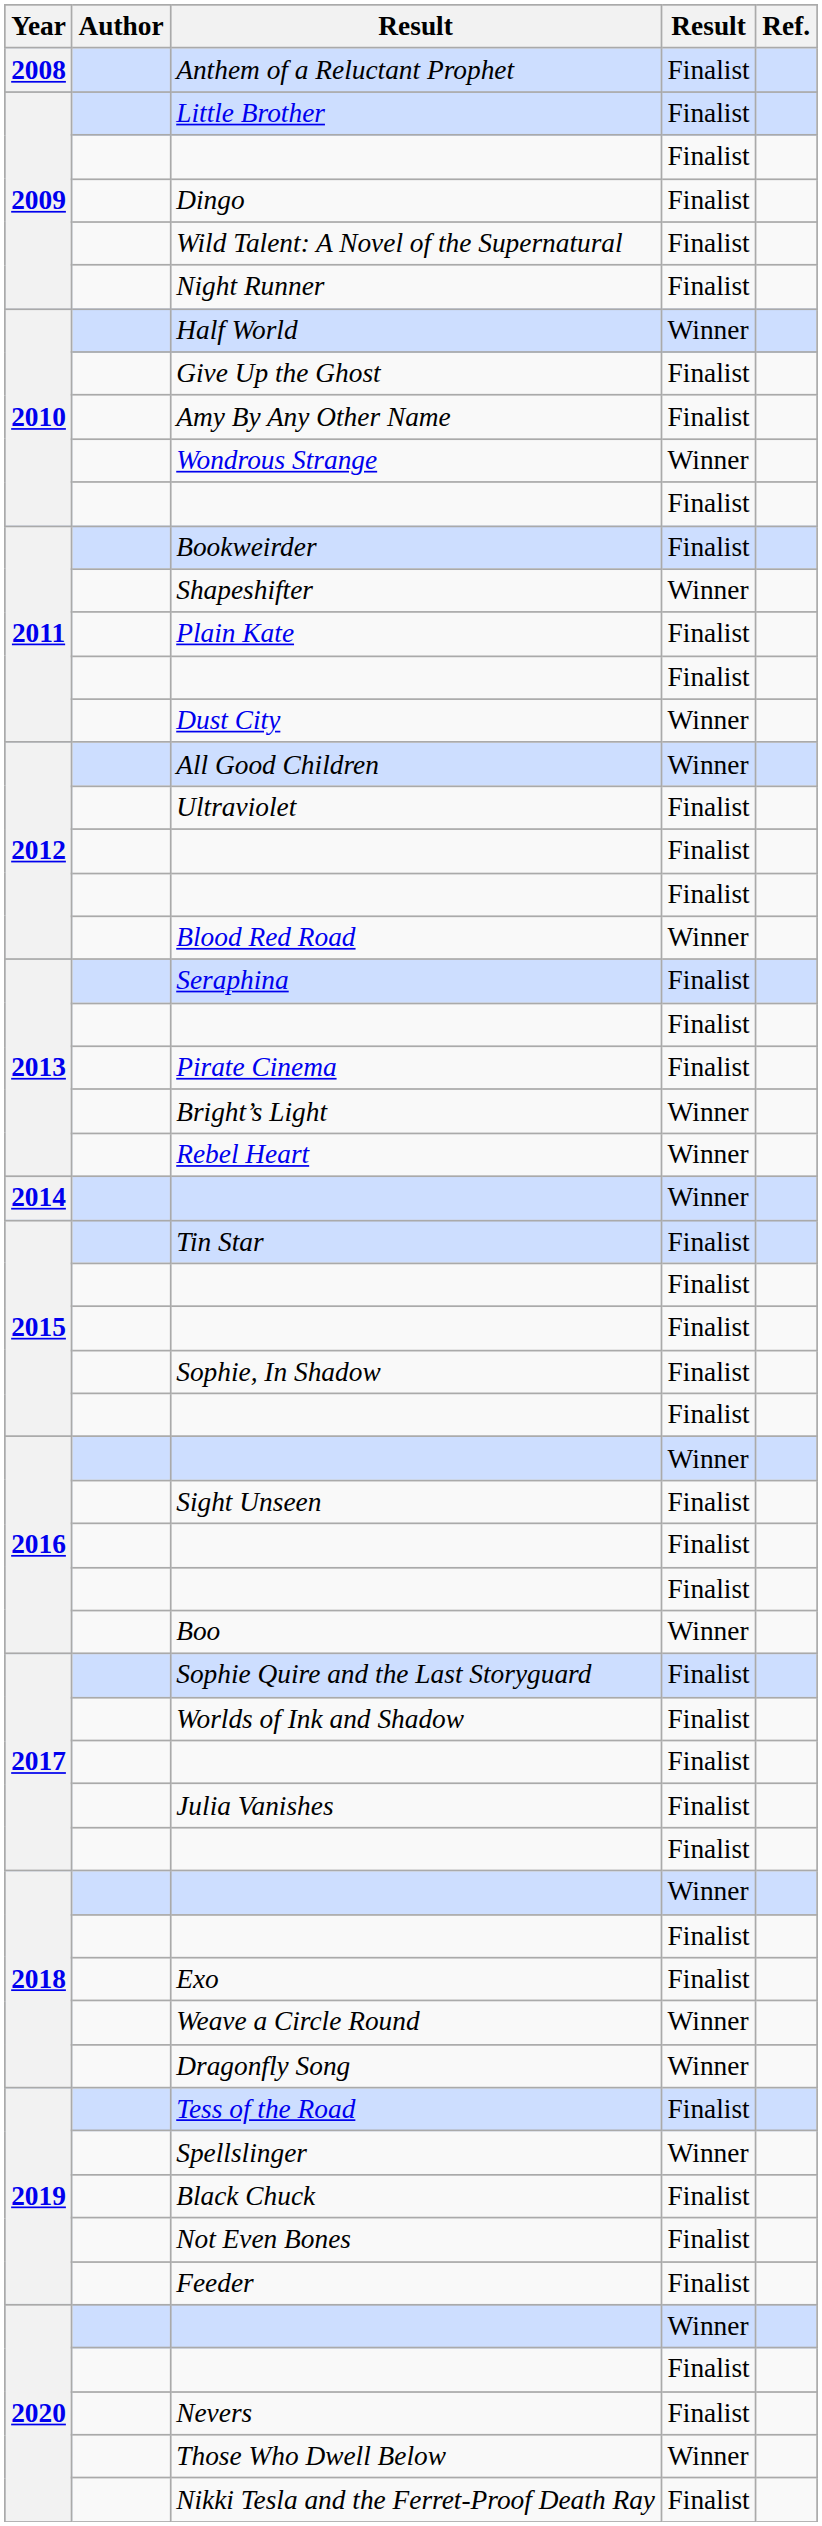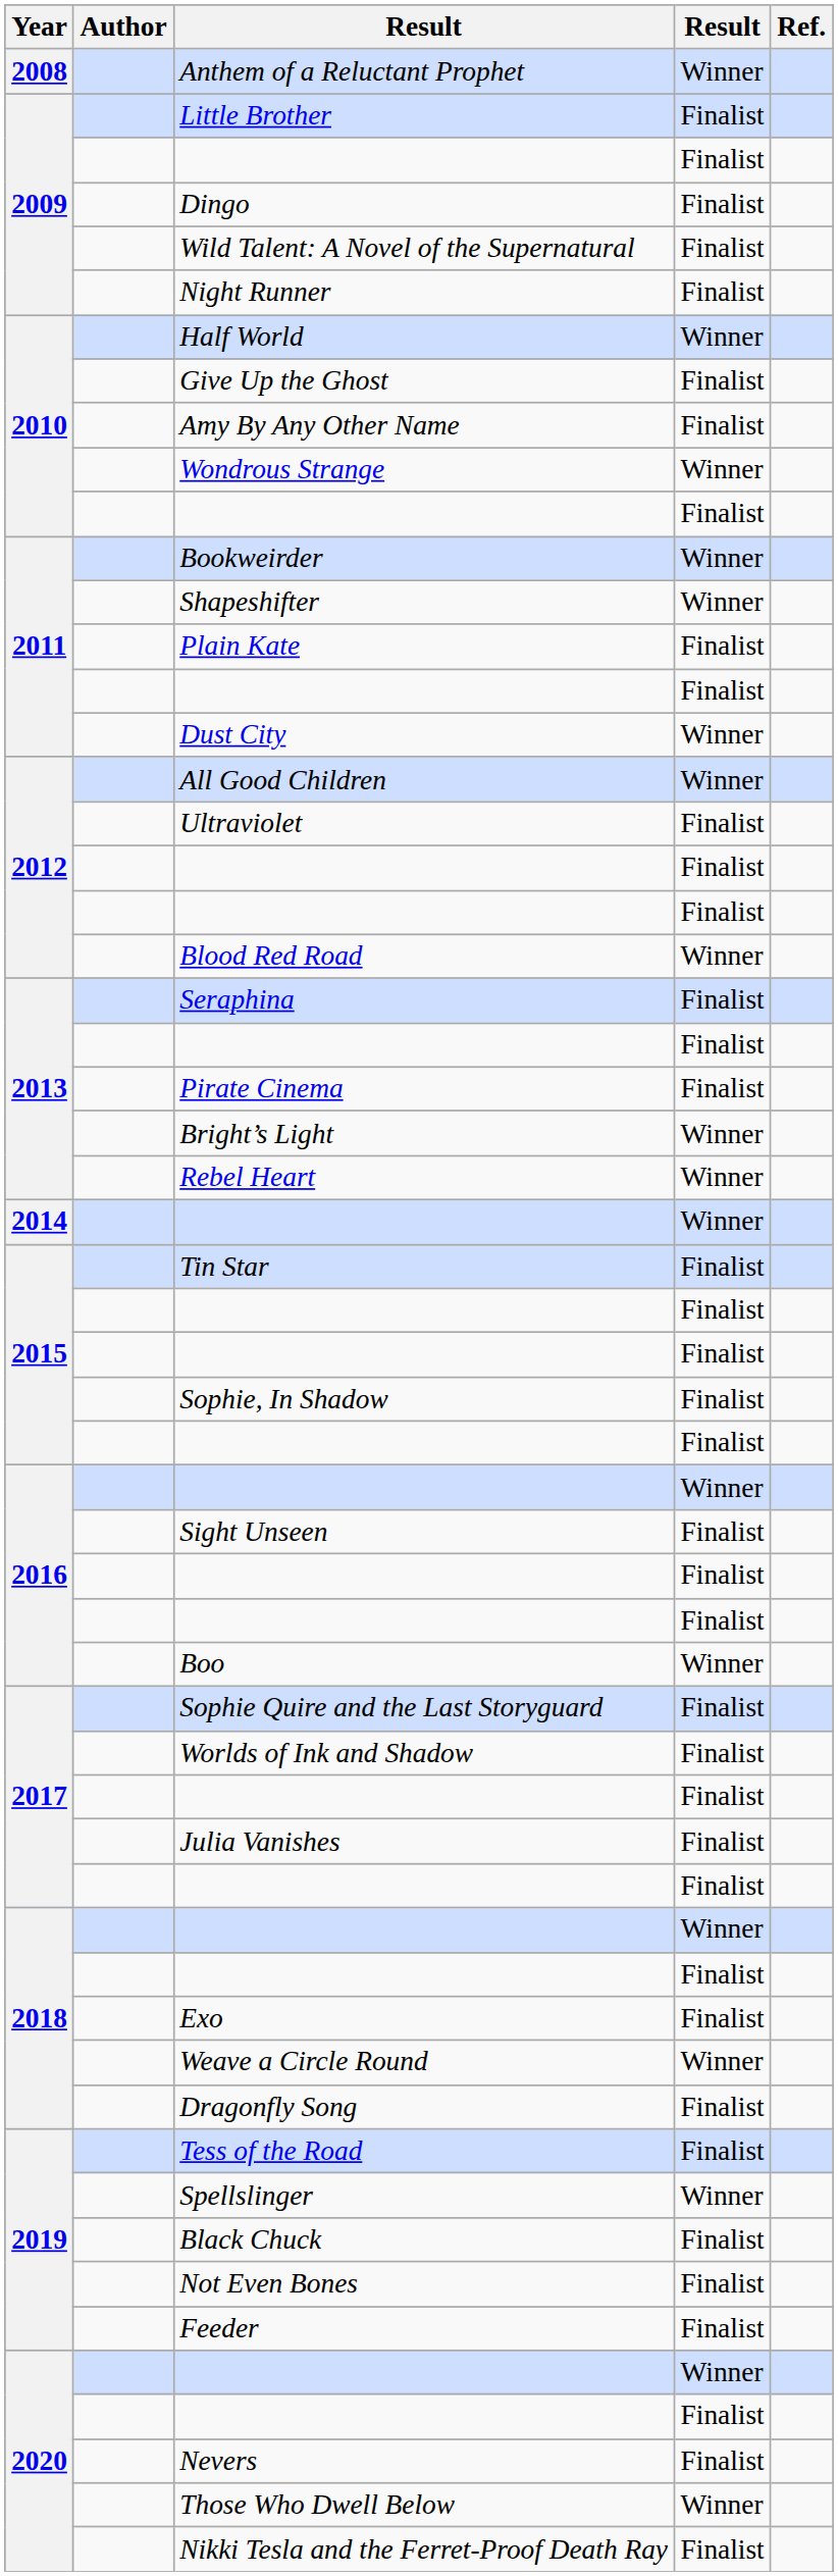 <table class="wikitable sortable mw-collapsible">
 <tr>
 <th>Year</th>
 <th>Author</th>
 <th>Result</th>
 <th>Result</th>
 <th>Ref.</th>
 </tr>
 <tr style="background:#cddeff">
 <th><a href='#'>2008</a></th>
 <td></td>
 <td><em>Anthem of a Reluctant Prophet</em></td>
-<td>Finalist</td>
+<td>Winner</td>
 <td></td>
 </tr>
 <tr style="background:#cddeff">
 <th rowspan="5"><a href='#'>2009</a></th>
 <td></td>
 <td><em><a href='#'>Little Brother</a></em></td>
 <td>Finalist</td>
 <td></td>
 </tr>
 <tr>
 <td></td>
 <td></td>
 <td>Finalist</td>
 <td></td>
 </tr>
 <tr>
 <td></td>
 <td><em>Dingo</em></td>
 <td>Finalist</td>
 <td></td>
 </tr>
 <tr>
 <td></td>
 <td><em>Wild Talent: A Novel of the Supernatural</em></td>
 <td>Finalist</td>
 <td></td>
 </tr>
 <tr>
 <td></td>
 <td><em>Night Runner</em></td>
 <td>Finalist</td>
 <td></td>
 </tr>
 <tr style="background:#cddeff">
 <th rowspan="5"><a href='#'>2010</a></th>
 <td></td>
 <td><em>Half World</em></td>
 <td>Winner</td>
 <td></td>
 </tr>
 <tr>
 <td></td>
 <td><em>Give Up the Ghost</em></td>
 <td>Finalist</td>
 <td></td>
 </tr>
 <tr>
 <td></td>
 <td><em>Amy By Any Other Name</em></td>
 <td>Finalist</td>
 <td></td>
 </tr>
 <tr>
 <td></td>
 <td><em><a href='#'>Wondrous Strange</a></em></td>
 <td>Winner</td>
 <td></td>
 </tr>
 <tr>
 <td></td>
 <td></td>
 <td>Finalist</td>
 <td></td>
 </tr>
 <tr style="background:#cddeff">
 <th rowspan="5"><a href='#'>2011</a></th>
 <td></td>
 <td><em>Bookweirder</em></td>
-<td>Finalist</td>
+<td>Winner</td>
 <td></td>
 </tr>
 <tr>
 <td></td>
 <td><em>Shapeshifter</em></td>
 <td>Winner</td>
 <td></td>
 </tr>
 <tr>
 <td></td>
 <td><em><a href='#'>Plain Kate</a></em></td>
 <td>Finalist</td>
 <td></td>
 </tr>
 <tr>
 <td></td>
 <td></td>
 <td>Finalist</td>
 <td></td>
 </tr>
 <tr>
 <td></td>
 <td><em><a href='#'>Dust City</a></em></td>
 <td>Winner</td>
 <td></td>
 </tr>
 <tr style="background:#cddeff">
 <th rowspan="5"><a href='#'>2012</a></th>
 <td></td>
 <td><em>All Good Children</em></td>
 <td>Winner</td>
 <td></td>
 </tr>
 <tr>
 <td></td>
 <td><em>Ultraviolet</em></td>
 <td>Finalist</td>
 <td></td>
 </tr>
 <tr>
 <td></td>
 <td></td>
 <td>Finalist</td>
 <td></td>
 </tr>
 <tr>
 <td></td>
 <td></td>
 <td>Finalist</td>
 <td></td>
 </tr>
 <tr>
 <td></td>
 <td><em><a href='#'>Blood Red Road</a></em></td>
 <td>Winner</td>
 <td></td>
 </tr>
 <tr style="background:#cddeff">
 <th rowspan="5"><a href='#'>2013</a></th>
 <td></td>
 <td><em><a href='#'>Seraphina</a></em></td>
 <td>Finalist</td>
 <td></td>
 </tr>
 <tr>
 <td></td>
 <td></td>
 <td>Finalist</td>
 <td></td>
 </tr>
 <tr>
 <td></td>
 <td><a href='#'><em>Pirate Cinema</em></a></td>
 <td>Finalist</td>
 <td></td>
 </tr>
 <tr>
 <td></td>
 <td><em>Bright’s Light</em></td>
 <td>Winner</td>
 <td></td>
 </tr>
 <tr>
 <td></td>
 <td><em><a href='#'>Rebel Heart</a></em></td>
 <td>Winner</td>
 <td></td>
 </tr>
 <tr style="background:#cddeff">
 <th><a href='#'>2014</a></th>
 <td></td>
 <td><em></em></td>
 <td>Winner</td>
 <td></td>
 </tr>
 <tr style="background:#cddeff">
 <th rowspan="5"><a href='#'>2015</a></th>
 <td></td>
 <td><em>Tin Star</em></td>
 <td>Finalist</td>
 <td></td>
 </tr>
 <tr>
 <td></td>
 <td></td>
 <td>Finalist</td>
 <td></td>
 </tr>
 <tr>
 <td></td>
 <td></td>
 <td>Finalist</td>
 <td></td>
 </tr>
 <tr>
 <td></td>
 <td><em>Sophie, In Shadow</em></td>
 <td>Finalist</td>
 <td></td>
 </tr>
 <tr>
 <td></td>
 <td></td>
 <td>Finalist</td>
 <td></td>
 </tr>
 <tr style="background:#cddeff">
 <th rowspan="5"><a href='#'>2016</a></th>
 <td></td>
 <td><em></em></td>
 <td>Winner</td>
 <td></td>
 </tr>
 <tr>
 <td></td>
 <td><em>Sight Unseen</em></td>
 <td>Finalist</td>
 <td></td>
 </tr>
 <tr>
 <td></td>
 <td></td>
 <td>Finalist</td>
 <td></td>
 </tr>
 <tr>
 <td></td>
 <td></td>
 <td>Finalist</td>
 <td></td>
 </tr>
 <tr>
 <td></td>
 <td><em>Boo</em></td>
 <td>Winner</td>
 <td></td>
 </tr>
 <tr style="background:#cddeff">
 <th rowspan="5"><a href='#'>2017</a></th>
 <td></td>
 <td><em>Sophie Quire and the Last Storyguard</em></td>
 <td>Finalist</td>
 <td></td>
 </tr>
 <tr>
 <td></td>
 <td><em>Worlds of Ink and Shadow</em></td>
 <td>Finalist</td>
 <td></td>
 </tr>
 <tr>
 <td></td>
 <td><em></em></td>
 <td>Finalist</td>
 <td></td>
 </tr>
 <tr>
 <td></td>
 <td><em>Julia Vanishes</em></td>
 <td>Finalist</td>
 <td></td>
 </tr>
 <tr>
 <td></td>
 <td><em></em></td>
 <td>Finalist</td>
 <td></td>
 </tr>
 <tr style="background:#cddeff">
 <th rowspan="5"><a href='#'>2018</a></th>
 <td></td>
 <td><em></em></td>
 <td>Winner</td>
 <td></td>
 </tr>
 <tr>
 <td></td>
 <td></td>
 <td>Finalist</td>
 <td></td>
 </tr>
 <tr>
 <td></td>
 <td><em>Exo</em></td>
 <td>Finalist</td>
 <td></td>
 </tr>
 <tr>
 <td></td>
 <td><em>Weave a Circle Round</em></td>
 <td>Winner</td>
 <td></td>
 </tr>
 <tr>
 <td></td>
 <td><em>Dragonfly Song</em></td>
-<td>Winner</td>
+<td>Finalist</td>
 <td></td>
 </tr>
 <tr style="background:#cddeff">
 <th rowspan="5"><a href='#'>2019</a></th>
 <td></td>
 <td><em><a href='#'>Tess of the Road</a></em></td>
 <td>Finalist</td>
 <td></td>
 </tr>
 <tr>
 <td></td>
 <td><em>Spellslinger</em></td>
 <td>Winner</td>
 <td></td>
 </tr>
 <tr>
 <td></td>
 <td><em>Black Chuck</em></td>
 <td>Finalist</td>
 <td></td>
 </tr>
 <tr>
 <td></td>
 <td><em>Not Even Bones</em></td>
 <td>Finalist</td>
 <td></td>
 </tr>
 <tr>
 <td></td>
 <td><em>Feeder</em></td>
 <td>Finalist</td>
 <td></td>
 </tr>
 <tr style="background:#cddeff">
 <th rowspan="5"><a href='#'>2020</a></th>
 <td></td>
 <td><em></em></td>
 <td>Winner</td>
 <td></td>
 </tr>
 <tr>
 <td></td>
 <td><em></em></td>
 <td>Finalist</td>
 <td></td>
 </tr>
 <tr>
 <td></td>
 <td><em>Nevers</em></td>
 <td>Finalist</td>
 <td></td>
 </tr>
 <tr>
 <td></td>
 <td><em>Those Who Dwell Below</em></td>
 <td>Winner</td>
 <td></td>
 </tr>
 <tr>
 <td></td>
 <td><em>Nikki Tesla and the Ferret-Proof Death Ray</em></td>
 <td>Finalist</td>
 <td></td>
 </tr>
 </table>
